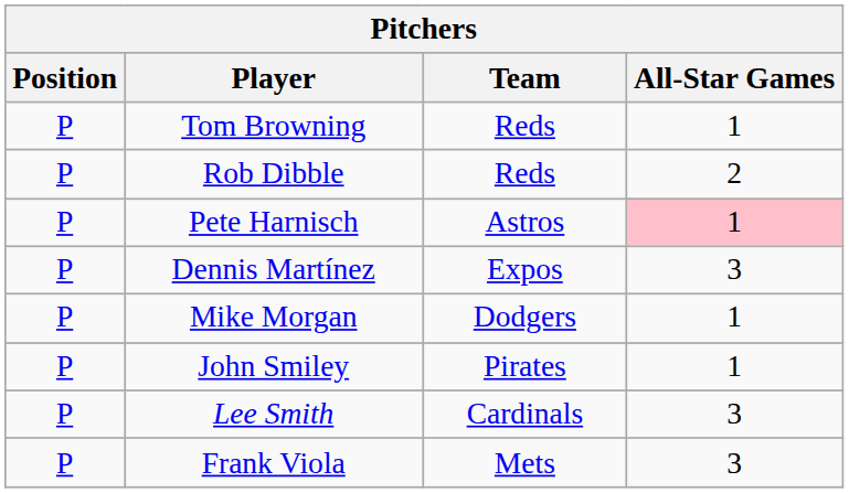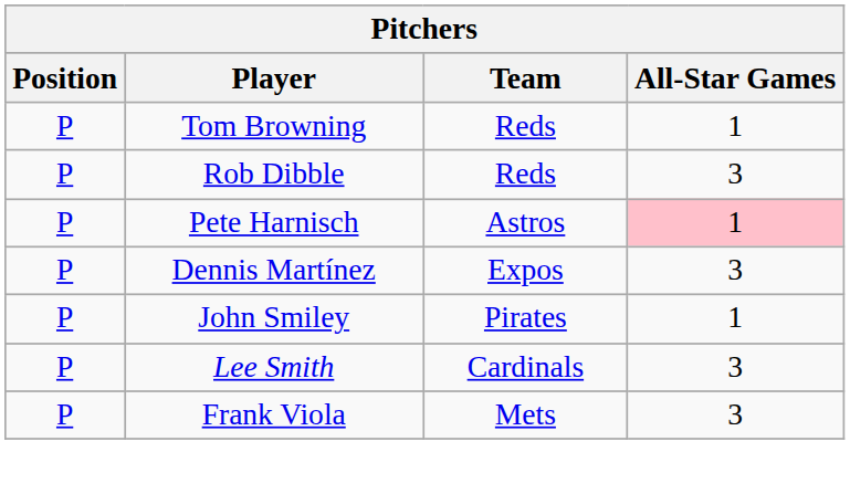 <table class="wikitable" style="font-size: 100%; text-align:center;">
 <tr>
 <th colspan="4">Pitchers</th>
 </tr>
 <tr>
 <th>Position</th>
 <th width="150">Player</th>
 <th width="100">Team</th>
 <th>All-Star Games</th>
 </tr>
 <tr>
 <td><a href='#'>P</a></td>
 <td><a href='#'>Tom Browning</a></td>
 <td><a href='#'>Reds</a></td>
 <td>1</td>
 </tr>
 <tr>
 <td><a href='#'>P</a></td>
 <td><a href='#'>Rob Dibble</a></td>
 <td><a href='#'>Reds</a></td>
-<td>2</td>
+<td>3</td>
 </tr>
 <tr>
 <td><a href='#'>P</a></td>
 <td><a href='#'>Pete Harnisch</a></td>
 <td><a href='#'>Astros</a></td>
 <td style="background: pink;">1</td>
 </tr>
 <tr>
 <td><a href='#'>P</a></td>
 <td><a href='#'>Dennis Martínez</a></td>
 <td><a href='#'>Expos</a></td>
 <td>3</td>
-</tr>
-<tr>
-<td><a href='#'>P</a></td>
-<td><a href='#'>Mike Morgan</a></td>
-<td><a href='#'>Dodgers</a></td>
-<td>1</td>
 </tr>
 <tr>
 <td><a href='#'>P</a></td>
 <td><a href='#'>John Smiley</a></td>
 <td><a href='#'>Pirates</a></td>
 <td>1</td>
 </tr>
 <tr>
 <td><a href='#'>P</a></td>
 <td><em><a href='#'>Lee Smith</a></em></td>
 <td><a href='#'>Cardinals</a></td>
 <td>3</td>
 </tr>
 <tr>
 <td><a href='#'>P</a></td>
 <td><a href='#'>Frank Viola</a></td>
 <td><a href='#'>Mets</a></td>
 <td>3</td>
 </tr>
 </table>
